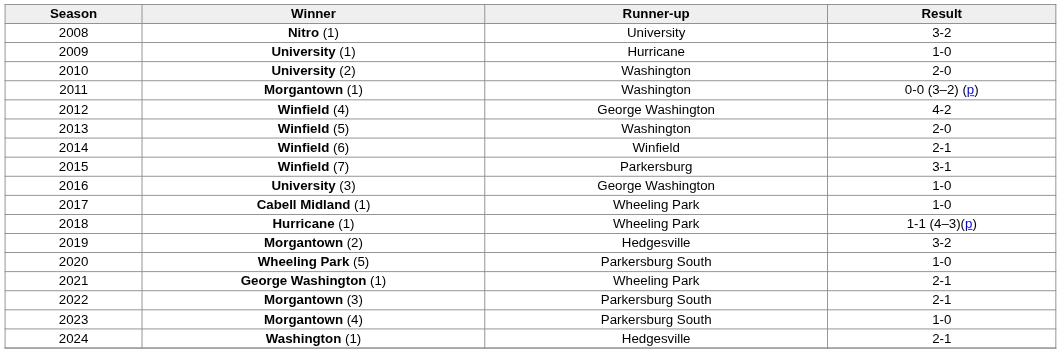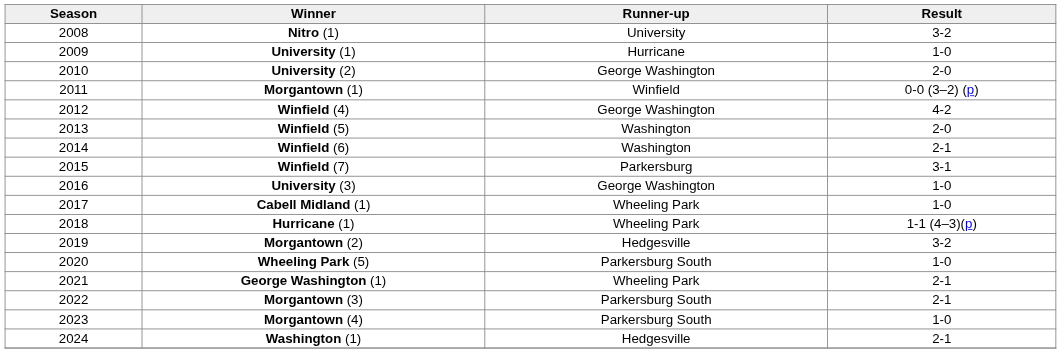 <table class="toccolours" border="1" cellpadding="2" style="border-collapse:collapse; text-align:center; width:80%; margin:2px; auto;">
 <tr style="background: #efefef;">
 <th style="width:12%;">Season</th>
 <th style="width:30%;">Winner</th>
 <th style="width:30%;">Runner-up</th>
 <th style="width:20%;">Result</th>
 </tr>
 <tr>
 <td>2008</td>
 <td><strong>Nitro</strong> (1)</td>
 <td>University</td>
 <td>3-2</td>
 </tr>
 <tr>
 <td>2009</td>
 <td><strong>University</strong> (1)</td>
 <td>Hurricane</td>
 <td>1-0</td>
 </tr>
 <tr>
 <td>2010</td>
 <td><strong>University</strong> (2)</td>
-<td>Washington</td>
+<td>George Washington</td>
 <td>2-0</td>
 </tr>
 <tr>
 <td>2011</td>
 <td><strong>Morgantown</strong> (1)</td>
-<td>Washington</td>
+<td>Winfield</td>
 <td>0-0 (3–2) (<a href='#'>p</a>)</td>
 </tr>
 <tr>
 <td>2012</td>
 <td><strong>Winfield</strong> (4)</td>
 <td>George Washington</td>
 <td>4-2</td>
 </tr>
 <tr>
 <td>2013</td>
 <td><strong>Winfield</strong> (5)</td>
 <td>Washington</td>
 <td>2-0</td>
 </tr>
 <tr>
 <td>2014</td>
 <td><strong>Winfield</strong> (6)</td>
-<td>Winfield</td>
+<td>Washington</td>
 <td>2-1</td>
 </tr>
 <tr>
 <td>2015</td>
 <td><strong>Winfield</strong> (7)</td>
 <td>Parkersburg</td>
 <td>3-1</td>
 </tr>
 <tr>
 <td>2016</td>
 <td><strong>University</strong> (3)</td>
 <td>George Washington</td>
 <td>1-0</td>
 </tr>
 <tr>
 <td>2017</td>
 <td><strong>Cabell Midland</strong> (1)</td>
 <td>Wheeling Park</td>
 <td>1-0</td>
 </tr>
 <tr>
 <td>2018</td>
 <td><strong>Hurricane</strong> (1)</td>
 <td>Wheeling Park</td>
 <td>1-1 (4–3)(<a href='#'>p</a>)</td>
 </tr>
 <tr>
 <td>2019</td>
 <td><strong>Morgantown</strong> (2)</td>
 <td>Hedgesville</td>
 <td>3-2</td>
 </tr>
 <tr>
 <td>2020</td>
 <td><strong>Wheeling Park</strong> (5)</td>
 <td>Parkersburg South</td>
 <td>1-0</td>
 </tr>
 <tr>
 <td>2021</td>
 <td><strong>George Washington</strong> (1)</td>
 <td>Wheeling Park</td>
 <td>2-1 </td>
 </tr>
 <tr>
 <td>2022</td>
 <td><strong>Morgantown</strong> (3)</td>
 <td>Parkersburg South</td>
 <td>2-1</td>
 </tr>
 <tr>
 <td>2023</td>
 <td><strong>Morgantown</strong> (4)</td>
 <td>Parkersburg South</td>
 <td>1-0</td>
 </tr>
 <tr>
 <td>2024</td>
 <td><strong>Washington</strong> (1)</td>
 <td>Hedgesville</td>
 <td>2-1</td>
 </tr>
 <tr>
 </tr>
 </table>
